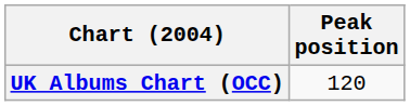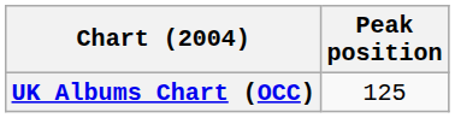 <table class="wikitable sortable plainrowheaders" style="text-align:center">
 <tr>
 <th scope="col">Chart (2004)</th>
 <th scope="col">Peak<br> position</th>
 </tr>
 <tr>
 <th scope="row"><a href='#'>UK Albums Chart</a> (<a href='#'>OCC</a>)</th>
-<td>120</td>
+<td>125</td>
 </tr>
 </table>
